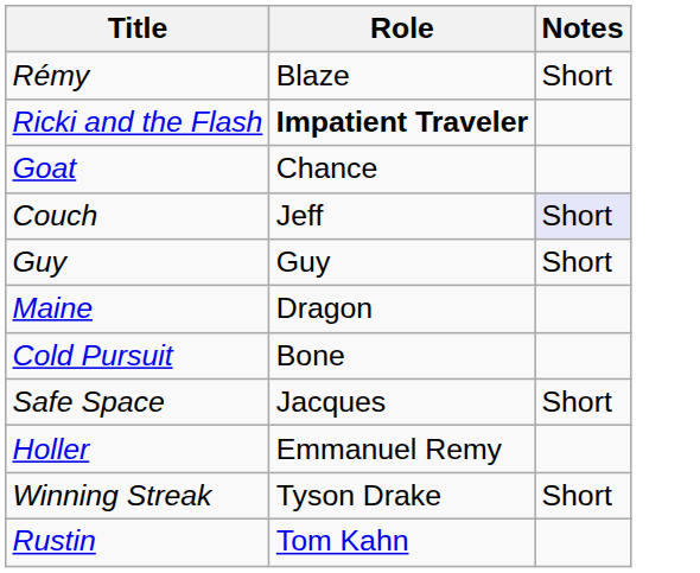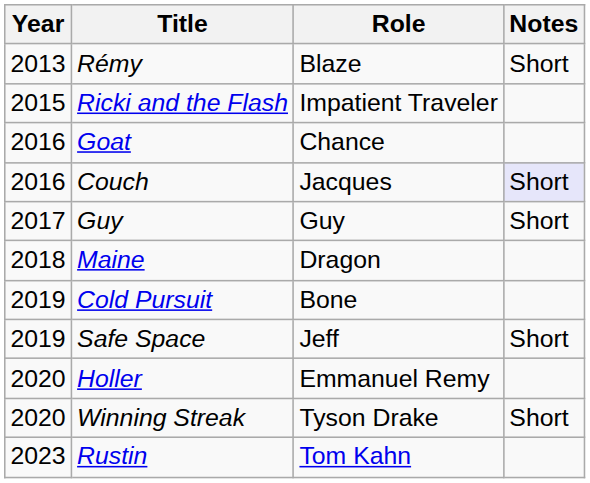 <table class="wikitable sortable">
 <tr>
+<th>Year</th>
 <th>Title</th>
 <th>Role</th>
 <th class="unsortable">Notes</th>
 </tr>
 <tr>
+<td>2013</td>
 <td><em>Rémy</em></td>
 <td>Blaze</td>
 <td>Short</td>
 </tr>
 <tr>
+<td>2015</td>
 <td><em><a href='#'>Ricki and the Flash</a></em></td>
-<td><strong>Impatient Traveler</strong></td>
+<td>Impatient Traveler</td>
 <td></td>
 </tr>
 <tr>
+<td>2016</td>
 <td><em><a href='#'>Goat</a></em></td>
 <td>Chance</td>
 <td></td>
 </tr>
 <tr>
+<td>2016</td>
 <td><em>Couch</em></td>
-<td>Jeff</td>
+<td>Jacques</td>
 <td style="background: lavender;">Short</td>
 </tr>
 <tr>
+<td>2017</td>
 <td><em>Guy</em></td>
 <td>Guy</td>
 <td>Short</td>
 </tr>
 <tr>
+<td>2018</td>
 <td><em><a href='#'>Maine</a></em></td>
 <td>Dragon</td>
 <td></td>
 </tr>
 <tr>
+<td>2019</td>
 <td><em><a href='#'>Cold Pursuit</a></em></td>
 <td>Bone</td>
 <td></td>
 </tr>
 <tr>
+<td>2019</td>
 <td><em>Safe Space</em></td>
-<td>Jacques</td>
+<td>Jeff</td>
 <td>Short</td>
 </tr>
 <tr>
+<td>2020</td>
 <td><em><a href='#'>Holler</a></em></td>
 <td>Emmanuel Remy</td>
 <td></td>
 </tr>
 <tr>
+<td>2020</td>
 <td><em>Winning Streak</em></td>
 <td>Tyson Drake</td>
 <td>Short</td>
 </tr>
 <tr>
+<td>2023</td>
 <td><em><a href='#'>Rustin</a></em></td>
 <td><a href='#'>Tom Kahn</a></td>
 <td></td>
 </tr>
 </table>
